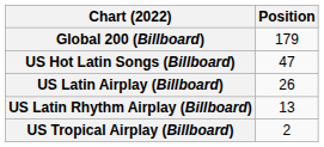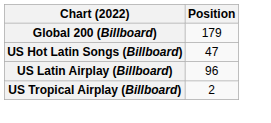 <table class="wikitable sortable plainrowheaders" style="text-align:center">
 <tr>
 <th scope="col">Chart (2022)</th>
 <th scope="col">Position</th>
 </tr>
 <tr>
 <th scope="row">Global 200 (<em>Billboard</em>)</th>
 <td>179</td>
 </tr>
 <tr>
 <th scope="row">US Hot Latin Songs (<em>Billboard</em>)</th>
 <td>47</td>
 </tr>
 <tr>
 <th scope="row">US Latin Airplay (<em>Billboard</em>)</th>
-<td>26</td>
-</tr>
-<tr>
-<th scope="row">US Latin Rhythm Airplay (<em>Billboard</em>)</th>
-<td>13</td>
+<td>96</td>
 </tr>
 <tr>
 <th scope="row">US Tropical Airplay (<em>Billboard</em>)</th>
 <td>2</td>
 </tr>
 </table>
